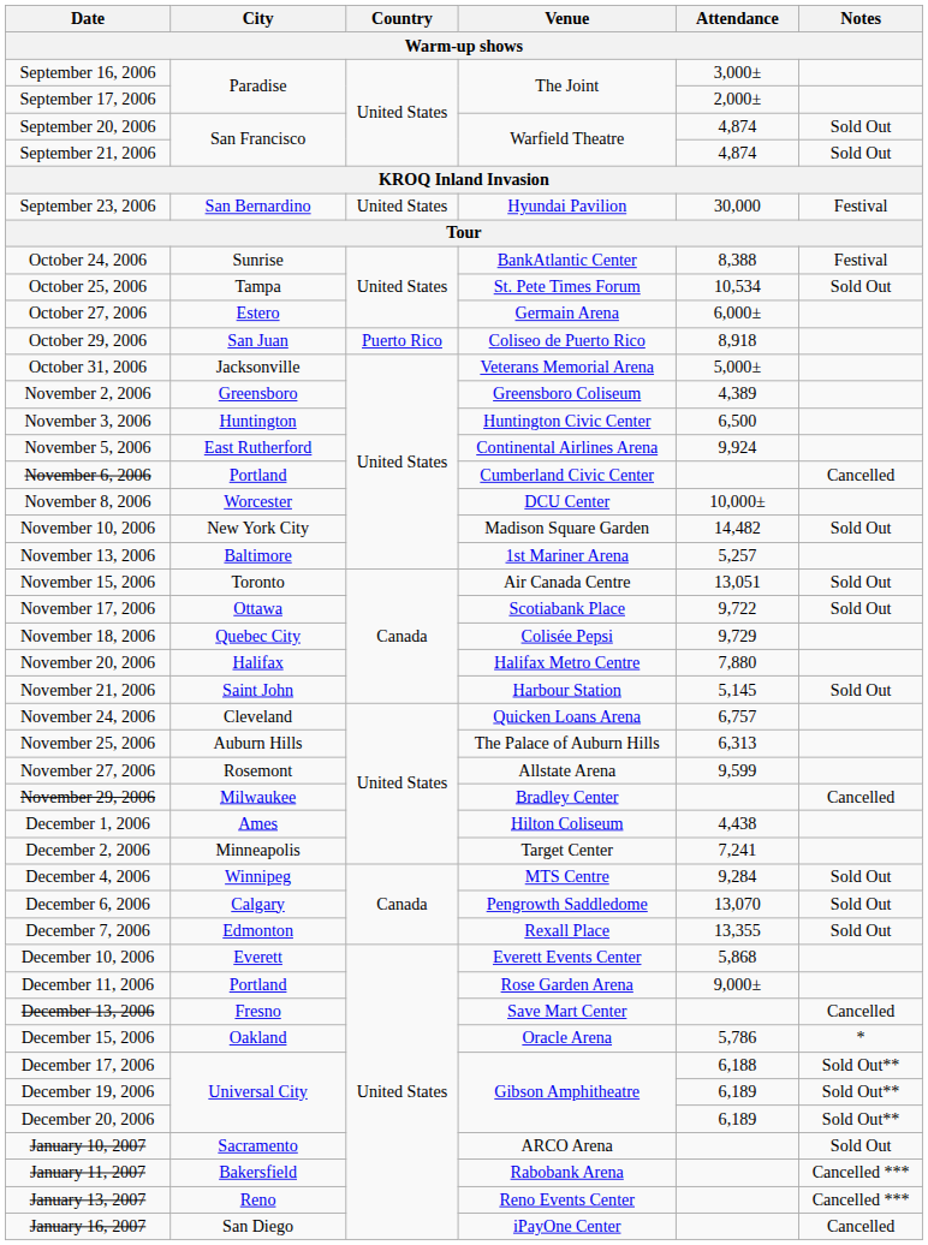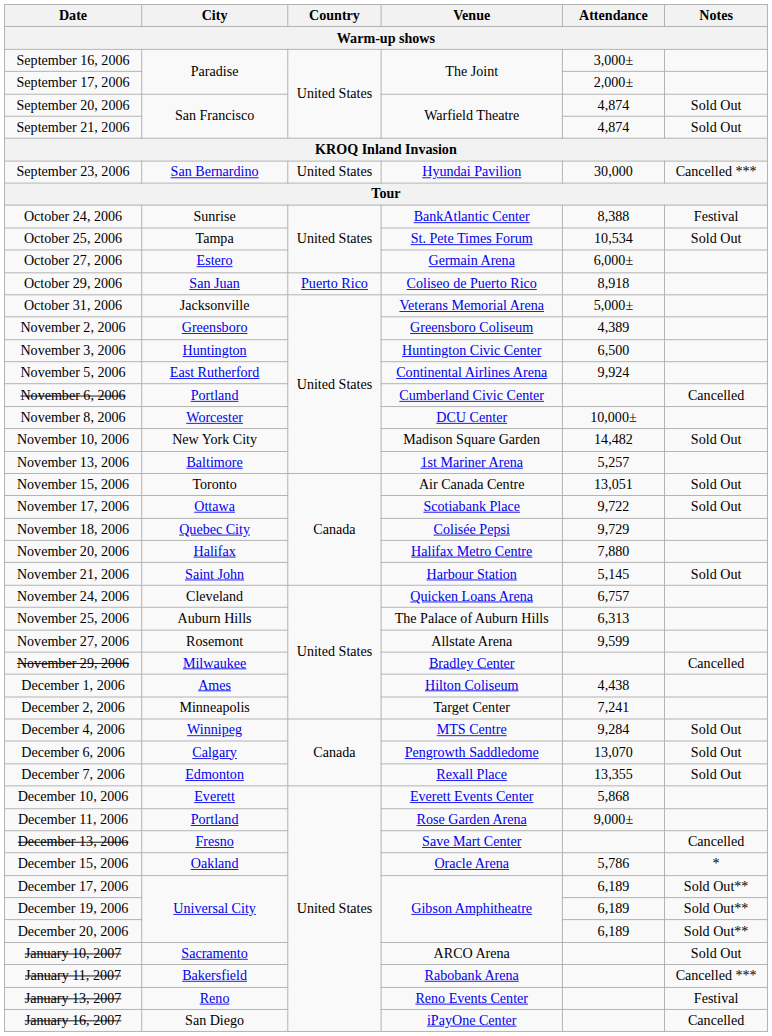 <table class="wikitable" style="text-align:center;">
 <tr>
 <th style="width:150px;">Date</th>
 <th style="width:160px;">City</th>
 <th style="width:100px;">Country</th>
 <th style="width:200px;">Venue</th>
 <th style="width:110px;">Attendance</th>
 <th style="width:110px;">Notes</th>
 </tr>
 <tr>
 <th colspan="6">Warm-up shows</th>
 </tr>
 <tr>
 <td>September 16, 2006</td>
 <td rowspan="2">Paradise</td>
 <td rowspan="4">United States</td>
 <td rowspan="2">The Joint</td>
 <td>3,000±</td>
 <td></td>
 </tr>
 <tr>
 <td>September 17, 2006</td>
 <td>2,000±</td>
 <td></td>
 </tr>
 <tr>
 <td>September 20, 2006</td>
 <td rowspan="2">San Francisco</td>
 <td rowspan="2">Warfield Theatre</td>
 <td>4,874</td>
 <td>Sold Out</td>
 </tr>
 <tr>
 <td>September 21, 2006</td>
 <td>4,874</td>
 <td>Sold Out</td>
 </tr>
 <tr>
 <th colspan="6">KROQ Inland Invasion</th>
 </tr>
 <tr>
 <td>September 23, 2006</td>
 <td><a href='#'>San Bernardino</a></td>
 <td>United States</td>
 <td><a href='#'>Hyundai Pavilion</a></td>
 <td>30,000</td>
-<td>Festival</td>
+<td>Cancelled ***</td>
 </tr>
 <tr>
 <th colspan="6">Tour</th>
 </tr>
 <tr>
 <td>October 24, 2006</td>
 <td>Sunrise</td>
 <td rowspan="3">United States</td>
 <td><a href='#'>BankAtlantic Center</a></td>
 <td>8,388</td>
 <td>Festival</td>
 </tr>
 <tr>
 <td>October 25, 2006</td>
 <td>Tampa</td>
 <td><a href='#'>St. Pete Times Forum</a></td>
 <td>10,534</td>
 <td>Sold Out</td>
 </tr>
 <tr>
 <td>October 27, 2006</td>
 <td><a href='#'>Estero</a></td>
 <td><a href='#'>Germain Arena</a></td>
 <td>6,000±</td>
 <td></td>
 </tr>
 <tr>
 <td>October 29, 2006</td>
 <td><a href='#'>San Juan</a></td>
 <td><a href='#'>Puerto Rico</a></td>
 <td><a href='#'>Coliseo de Puerto Rico</a></td>
 <td>8,918</td>
 <td></td>
 </tr>
 <tr>
 <td>October 31, 2006</td>
 <td>Jacksonville</td>
 <td rowspan="8">United States</td>
 <td><a href='#'>Veterans Memorial Arena</a></td>
 <td>5,000±</td>
 <td></td>
 </tr>
 <tr>
 <td>November 2, 2006</td>
 <td><a href='#'>Greensboro</a></td>
 <td><a href='#'>Greensboro Coliseum</a></td>
 <td>4,389</td>
 <td></td>
 </tr>
 <tr>
 <td>November 3, 2006</td>
 <td><a href='#'>Huntington</a></td>
 <td><a href='#'>Huntington Civic Center</a></td>
 <td>6,500</td>
 <td></td>
 </tr>
 <tr>
 <td>November 5, 2006</td>
 <td><a href='#'>East Rutherford</a></td>
 <td><a href='#'>Continental Airlines Arena</a></td>
 <td>9,924</td>
 <td></td>
 </tr>
 <tr>
 <td><s>November 6, 2006</s></td>
 <td><a href='#'>Portland</a></td>
 <td><a href='#'>Cumberland Civic Center</a></td>
 <td></td>
 <td>Cancelled</td>
 </tr>
 <tr>
 <td>November 8, 2006</td>
 <td><a href='#'>Worcester</a></td>
 <td><a href='#'>DCU Center</a></td>
 <td>10,000±</td>
 <td></td>
 </tr>
 <tr>
 <td>November 10, 2006</td>
 <td>New York City</td>
 <td>Madison Square Garden</td>
 <td>14,482</td>
 <td>Sold Out</td>
 </tr>
 <tr>
 <td>November 13, 2006</td>
 <td><a href='#'>Baltimore</a></td>
 <td><a href='#'>1st Mariner Arena</a></td>
 <td>5,257</td>
 <td></td>
 </tr>
 <tr>
 <td>November 15, 2006</td>
 <td>Toronto</td>
 <td rowspan="5">Canada</td>
 <td>Air Canada Centre</td>
 <td>13,051</td>
 <td>Sold Out</td>
 </tr>
 <tr>
 <td>November 17, 2006</td>
 <td><a href='#'>Ottawa</a></td>
 <td><a href='#'>Scotiabank Place</a></td>
 <td>9,722</td>
 <td>Sold Out</td>
 </tr>
 <tr>
 <td>November 18, 2006</td>
 <td><a href='#'>Quebec City</a></td>
 <td><a href='#'>Colisée Pepsi</a></td>
 <td>9,729</td>
 <td></td>
 </tr>
 <tr>
 <td>November 20, 2006</td>
 <td><a href='#'>Halifax</a></td>
 <td><a href='#'>Halifax Metro Centre</a></td>
 <td>7,880</td>
 <td></td>
 </tr>
 <tr>
 <td>November 21, 2006</td>
 <td><a href='#'>Saint John</a></td>
 <td><a href='#'>Harbour Station</a></td>
 <td>5,145</td>
 <td>Sold Out</td>
 </tr>
 <tr>
 <td>November 24, 2006</td>
 <td>Cleveland</td>
 <td rowspan="6">United States</td>
 <td><a href='#'>Quicken Loans Arena</a></td>
 <td>6,757</td>
 <td></td>
 </tr>
 <tr>
 <td>November 25, 2006</td>
 <td>Auburn Hills</td>
 <td>The Palace of Auburn Hills</td>
 <td>6,313</td>
 <td></td>
 </tr>
 <tr>
 <td>November 27, 2006</td>
 <td>Rosemont</td>
 <td>Allstate Arena</td>
 <td>9,599</td>
 <td></td>
 </tr>
 <tr>
 <td><s>November 29, 2006</s></td>
 <td><a href='#'>Milwaukee</a></td>
 <td><a href='#'>Bradley Center</a></td>
 <td></td>
 <td>Cancelled</td>
 </tr>
 <tr>
 <td>December 1, 2006</td>
 <td><a href='#'>Ames</a></td>
 <td><a href='#'>Hilton Coliseum</a></td>
 <td>4,438</td>
 <td></td>
 </tr>
 <tr>
 <td>December 2, 2006</td>
 <td>Minneapolis</td>
 <td>Target Center</td>
 <td>7,241</td>
 <td></td>
 </tr>
 <tr>
 <td>December 4, 2006</td>
 <td><a href='#'>Winnipeg</a></td>
 <td rowspan="3">Canada</td>
 <td><a href='#'>MTS Centre</a></td>
 <td>9,284</td>
 <td>Sold Out</td>
 </tr>
 <tr>
 <td>December 6, 2006</td>
 <td><a href='#'>Calgary</a></td>
 <td><a href='#'>Pengrowth Saddledome</a></td>
 <td>13,070</td>
 <td>Sold Out</td>
 </tr>
 <tr>
 <td>December 7, 2006</td>
 <td><a href='#'>Edmonton</a></td>
 <td><a href='#'>Rexall Place</a></td>
 <td>13,355</td>
 <td>Sold Out</td>
 </tr>
 <tr>
 <td>December 10, 2006</td>
 <td><a href='#'>Everett</a></td>
 <td rowspan="11">United States</td>
 <td><a href='#'>Everett Events Center</a></td>
 <td>5,868</td>
 <td></td>
 </tr>
 <tr>
 <td>December 11, 2006</td>
 <td><a href='#'>Portland</a></td>
 <td><a href='#'>Rose Garden Arena</a></td>
 <td>9,000±</td>
 <td></td>
 </tr>
 <tr>
 <td><s>December 13, 2006</s></td>
 <td><a href='#'>Fresno</a></td>
 <td><a href='#'>Save Mart Center</a></td>
 <td></td>
 <td>Cancelled</td>
 </tr>
 <tr>
 <td>December 15, 2006</td>
 <td><a href='#'>Oakland</a></td>
 <td><a href='#'>Oracle Arena</a></td>
 <td>5,786</td>
 <td>*</td>
 </tr>
 <tr>
 <td>December 17, 2006</td>
 <td rowspan="3"><a href='#'>Universal City</a></td>
 <td rowspan="3"><a href='#'>Gibson Amphitheatre</a></td>
-<td>6,188</td>
+<td>6,189</td>
 <td>Sold Out**</td>
 </tr>
 <tr>
 <td>December 19, 2006</td>
 <td>6,189</td>
 <td>Sold Out**</td>
 </tr>
 <tr>
 <td>December 20, 2006</td>
 <td>6,189</td>
 <td>Sold Out**</td>
 </tr>
 <tr>
 <td><s>January 10, 2007</s></td>
 <td><a href='#'>Sacramento</a></td>
 <td>ARCO Arena</td>
 <td></td>
 <td>Sold Out</td>
 </tr>
 <tr>
 <td><s>January 11, 2007</s></td>
 <td><a href='#'>Bakersfield</a></td>
 <td><a href='#'>Rabobank Arena</a></td>
 <td></td>
 <td>Cancelled ***</td>
 </tr>
 <tr>
 <td><s>January 13, 2007</s></td>
 <td><a href='#'>Reno</a></td>
 <td><a href='#'>Reno Events Center</a></td>
 <td></td>
-<td>Cancelled ***</td>
+<td>Festival</td>
 </tr>
 <tr>
 <td><s>January 16, 2007</s></td>
 <td>San Diego</td>
 <td><a href='#'>iPayOne Center</a></td>
 <td></td>
 <td>Cancelled</td>
 </tr>
 </table>
